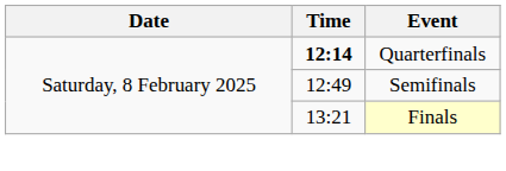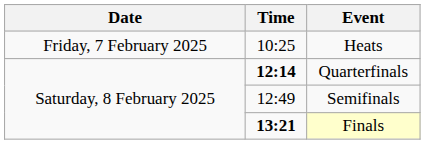 <table class = "wikitable" style="text-align:center;">
 <tr>
 <th width=220>Date</th>
 <th width=50>Time</th>
 <th width=100>Event</th>
+</tr>
+<tr>
+<td>Friday, 7 February 2025</td>
+<td>10:25</td>
+<td>Heats</td>
 </tr>
 <tr>
 <td rowspan=3>Saturday, 8 February 2025</td>
 <td><strong>12:14</strong></td>
 <td>Quarterfinals</td>
 </tr>
 <tr>
 <td>12:49</td>
 <td>Semifinals</td>
 </tr>
 <tr>
-<td>13:21</td>
+<td><strong>13:21</strong></td>
 <td bgcolor=ffffcc>Finals</td>
 </tr>
 </table>
